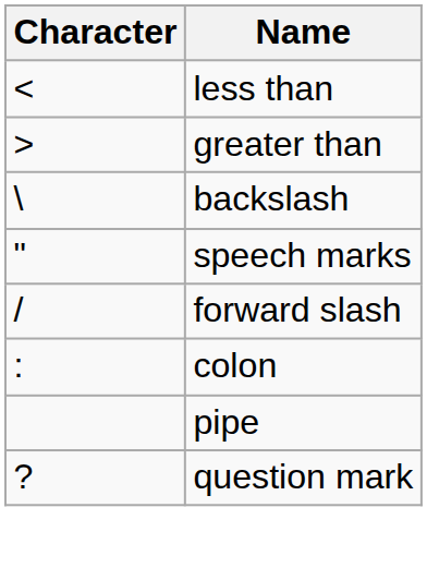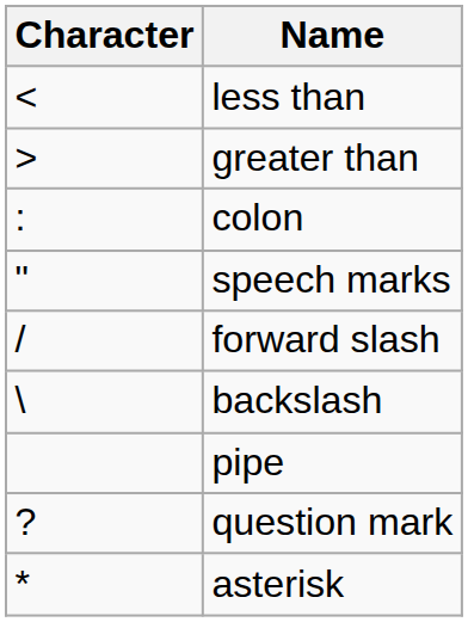 <table class="wikitable">
 <tr>
 <th>Character</th>
 <th>Name</th>
 </tr>
 <tr>
 <td><</td>
 <td>less than</td>
 </tr>
 <tr>
 <td>></td>
 <td>greater than</td>
 </tr>
 <tr>
-<td>\</td>
-<td>backslash</td>
+<td>:</td>
+<td>colon</td>
 </tr>
 <tr>
 <td>"</td>
 <td>speech marks</td>
 </tr>
 <tr>
 <td>/</td>
 <td>forward slash</td>
 </tr>
 <tr>
-<td>:</td>
-<td>colon</td>
+<td>\</td>
+<td>backslash</td>
 </tr>
 <tr>
 <td></td>
 <td>pipe</td>
 </tr>
 <tr>
 <td>?</td>
 <td>question mark</td>
 </tr>
+<tr>
+<td>*</td>
+<td>asterisk</td>
+</tr>
 </table>
